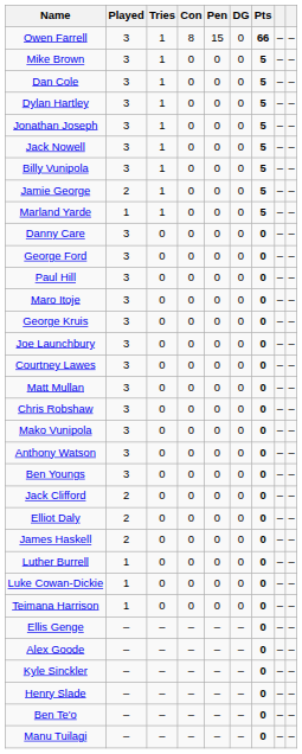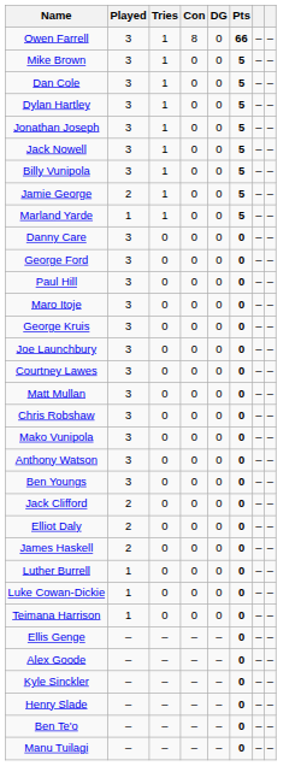 <table class="wikitable" style="font-size:90%;border:0;text-align:center;line-height:150%">
 <tr>
 <th>Name</th>
 <th>Played</th>
 <th>Tries</th>
 <th>Con</th>
-<th>Pen</th>
 <th>DG</th>
 <th>Pts</th>
 <th></th>
 <th></th>
 </tr>
 <tr>
 <td><a href='#'>Owen Farrell</a></td>
 <td>3</td>
 <td>1</td>
 <td>8</td>
-<td>15</td>
 <td>0</td>
 <td><strong>66</strong></td>
 <td>–</td>
 <td>–</td>
 </tr>
 <tr>
 <td><a href='#'>Mike Brown</a></td>
 <td>3</td>
 <td>1</td>
-<td>0</td>
 <td>0</td>
 <td>0</td>
 <td><strong>5</strong></td>
 <td>–</td>
 <td>–</td>
 </tr>
 <tr>
 <td><a href='#'>Dan Cole</a></td>
 <td>3</td>
 <td>1</td>
 <td>0</td>
 <td>0</td>
-<td>0</td>
 <td><strong>5</strong></td>
 <td>–</td>
 <td>–</td>
 </tr>
 <tr>
 <td><a href='#'>Dylan Hartley</a></td>
 <td>3</td>
 <td>1</td>
-<td>0</td>
 <td>0</td>
 <td>0</td>
 <td><strong>5</strong></td>
 <td>–</td>
 <td>–</td>
 </tr>
 <tr>
 <td><a href='#'>Jonathan Joseph</a></td>
 <td>3</td>
 <td>1</td>
 <td>0</td>
 <td>0</td>
-<td>0</td>
 <td><strong>5</strong></td>
 <td>–</td>
 <td>–</td>
 </tr>
 <tr>
 <td><a href='#'>Jack Nowell</a></td>
 <td>3</td>
 <td>1</td>
-<td>0</td>
 <td>0</td>
 <td>0</td>
 <td><strong>5</strong></td>
 <td>–</td>
 <td>–</td>
 </tr>
 <tr>
 <td><a href='#'>Billy Vunipola</a></td>
 <td>3</td>
 <td>1</td>
 <td>0</td>
 <td>0</td>
-<td>0</td>
 <td><strong>5</strong></td>
 <td>–</td>
 <td>–</td>
 </tr>
 <tr>
 <td><a href='#'>Jamie George</a></td>
 <td>2</td>
 <td>1</td>
-<td>0</td>
 <td>0</td>
 <td>0</td>
 <td><strong>5</strong></td>
 <td>–</td>
 <td>–</td>
 </tr>
 <tr>
 <td><a href='#'>Marland Yarde</a></td>
 <td>1</td>
 <td>1</td>
 <td>0</td>
 <td>0</td>
-<td>0</td>
 <td><strong>5</strong></td>
 <td>–</td>
 <td>–</td>
 </tr>
 <tr>
 <td><a href='#'>Danny Care</a></td>
 <td>3</td>
-<td>0</td>
 <td>0</td>
 <td>0</td>
 <td>0</td>
 <td><strong>0</strong></td>
 <td>–</td>
 <td>–</td>
 </tr>
 <tr>
 <td><a href='#'>George Ford</a></td>
 <td>3</td>
 <td>0</td>
 <td>0</td>
 <td>0</td>
-<td>0</td>
 <td><strong>0</strong></td>
 <td>–</td>
 <td>–</td>
 </tr>
 <tr>
 <td><a href='#'>Paul Hill</a></td>
 <td>3</td>
-<td>0</td>
 <td>0</td>
 <td>0</td>
 <td>0</td>
 <td><strong>0</strong></td>
 <td>–</td>
 <td>–</td>
 </tr>
 <tr>
 <td><a href='#'>Maro Itoje</a></td>
 <td>3</td>
 <td>0</td>
 <td>0</td>
 <td>0</td>
-<td>0</td>
 <td><strong>0</strong></td>
 <td>–</td>
 <td>–</td>
 </tr>
 <tr>
 <td><a href='#'>George Kruis</a></td>
 <td>3</td>
-<td>0</td>
 <td>0</td>
 <td>0</td>
 <td>0</td>
 <td><strong>0</strong></td>
 <td>–</td>
 <td>–</td>
 </tr>
 <tr>
 <td><a href='#'>Joe Launchbury</a></td>
 <td>3</td>
 <td>0</td>
 <td>0</td>
 <td>0</td>
-<td>0</td>
 <td><strong>0</strong></td>
 <td>–</td>
 <td>–</td>
 </tr>
 <tr>
 <td><a href='#'>Courtney Lawes</a></td>
 <td>3</td>
-<td>0</td>
 <td>0</td>
 <td>0</td>
 <td>0</td>
 <td><strong>0</strong></td>
 <td>–</td>
 <td>–</td>
 </tr>
 <tr>
 <td><a href='#'>Matt Mullan</a></td>
 <td>3</td>
 <td>0</td>
 <td>0</td>
 <td>0</td>
-<td>0</td>
 <td><strong>0</strong></td>
 <td>–</td>
 <td>–</td>
 </tr>
 <tr>
 <td><a href='#'>Chris Robshaw</a></td>
 <td>3</td>
-<td>0</td>
 <td>0</td>
 <td>0</td>
 <td>0</td>
 <td><strong>0</strong></td>
 <td>–</td>
 <td>–</td>
 </tr>
 <tr>
 <td><a href='#'>Mako Vunipola</a></td>
 <td>3</td>
 <td>0</td>
 <td>0</td>
 <td>0</td>
-<td>0</td>
 <td><strong>0</strong></td>
 <td>–</td>
 <td>–</td>
 </tr>
 <tr>
 <td><a href='#'>Anthony Watson</a></td>
 <td>3</td>
-<td>0</td>
 <td>0</td>
 <td>0</td>
 <td>0</td>
 <td><strong>0</strong></td>
 <td>–</td>
 <td>–</td>
 </tr>
 <tr>
 <td><a href='#'>Ben Youngs</a></td>
 <td>3</td>
 <td>0</td>
 <td>0</td>
 <td>0</td>
-<td>0</td>
 <td><strong>0</strong></td>
 <td>–</td>
 <td>–</td>
 </tr>
 <tr>
 <td><a href='#'>Jack Clifford</a></td>
 <td>2</td>
-<td>0</td>
 <td>0</td>
 <td>0</td>
 <td>0</td>
 <td><strong>0</strong></td>
 <td>–</td>
 <td>–</td>
 </tr>
 <tr>
 <td><a href='#'>Elliot Daly</a></td>
 <td>2</td>
 <td>0</td>
 <td>0</td>
 <td>0</td>
-<td>0</td>
 <td><strong>0</strong></td>
 <td>–</td>
 <td>–</td>
 </tr>
 <tr>
 <td><a href='#'>James Haskell</a></td>
 <td>2</td>
-<td>0</td>
 <td>0</td>
 <td>0</td>
 <td>0</td>
 <td><strong>0</strong></td>
 <td>–</td>
 <td>–</td>
 </tr>
 <tr>
 <td><a href='#'>Luther Burrell</a></td>
 <td>1</td>
 <td>0</td>
 <td>0</td>
 <td>0</td>
-<td>0</td>
 <td><strong>0</strong></td>
 <td>–</td>
 <td>–</td>
 </tr>
 <tr>
 <td><a href='#'>Luke Cowan-Dickie</a></td>
 <td>1</td>
-<td>0</td>
 <td>0</td>
 <td>0</td>
 <td>0</td>
 <td><strong>0</strong></td>
 <td>–</td>
 <td>–</td>
 </tr>
 <tr>
 <td><a href='#'>Teimana Harrison</a></td>
 <td>1</td>
 <td>0</td>
 <td>0</td>
 <td>0</td>
-<td>0</td>
 <td><strong>0</strong></td>
 <td>–</td>
 <td>–</td>
 </tr>
 <tr>
 <td><a href='#'>Ellis Genge</a></td>
-<td>–</td>
 <td>–</td>
 <td>–</td>
 <td>–</td>
 <td>–</td>
 <td><strong>0</strong></td>
 <td>–</td>
 <td>–</td>
 </tr>
 <tr>
 <td><a href='#'>Alex Goode</a></td>
 <td>–</td>
 <td>–</td>
 <td>–</td>
 <td>–</td>
-<td>–</td>
 <td><strong>0</strong></td>
 <td>–</td>
 <td>–</td>
 </tr>
 <tr>
 <td><a href='#'>Kyle Sinckler</a></td>
-<td>–</td>
 <td>–</td>
 <td>–</td>
 <td>–</td>
 <td>–</td>
 <td><strong>0</strong></td>
 <td>–</td>
 <td>–</td>
 </tr>
 <tr>
 <td><a href='#'>Henry Slade</a></td>
 <td>–</td>
 <td>–</td>
 <td>–</td>
 <td>–</td>
-<td>–</td>
 <td><strong>0</strong></td>
 <td>–</td>
 <td>–</td>
 </tr>
 <tr>
 <td><a href='#'>Ben Te'o</a></td>
-<td>–</td>
 <td>–</td>
 <td>–</td>
 <td>–</td>
 <td>–</td>
 <td><strong>0</strong></td>
 <td>–</td>
 <td>–</td>
 </tr>
 <tr>
 <td><a href='#'>Manu Tuilagi</a></td>
 <td>–</td>
 <td>–</td>
 <td>–</td>
 <td>–</td>
-<td>–</td>
 <td><strong>0</strong></td>
 <td>–</td>
 <td>–</td>
 </tr>
 </table>
